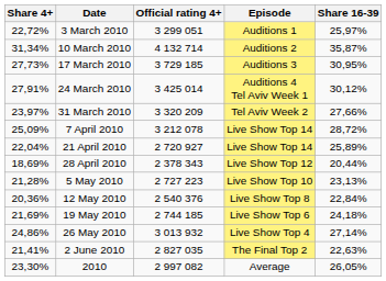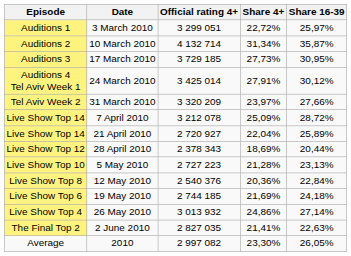 <table class="wikitable" style="font-size:100%; text-align:center">
 <tr>
-<th>Share 4+</th>
+<th>Episode</th>
 <th>Date</th>
 <th>Official rating 4+</th>
-<th>Episode</th>
+<th>Share 4+</th>
 <th>Share 16-39</th>
 </tr>
 <tr>
-<td>22,72%</td>
+<td style="background:#FFF380">Auditions 1</td>
 <td>3 March 2010</td>
 <td>3 299 051</td>
-<td style="background:#FFF380">Auditions 1</td>
+<td>22,72%</td>
 <td>25,97%</td>
 </tr>
 <tr>
-<td>31,34%</td>
+<td style="background:#FFF380">Auditions 2</td>
 <td>10 March 2010</td>
 <td>4 132 714</td>
-<td style="background:#FFF380">Auditions 2</td>
+<td>31,34%</td>
 <td>35,87%</td>
 </tr>
 <tr>
-<td>27,73%</td>
+<td style="background:#FFF380">Auditions 3</td>
 <td>17 March 2010</td>
 <td>3 729 185</td>
-<td style="background:#FFF380">Auditions 3</td>
+<td>27,73%</td>
 <td>30,95%</td>
 </tr>
 <tr>
-<td>27,91%</td>
+<td style="background:#FFF380">Auditions 4 <br> Tel Aviv Week 1</td>
 <td>24 March 2010</td>
 <td>3 425 014</td>
-<td style="background:#FFF380">Auditions 4 <br> Tel Aviv Week 1</td>
+<td>27,91%</td>
 <td>30,12%</td>
 </tr>
 <tr>
-<td>23,97%</td>
+<td style="background:#FFF380">Tel Aviv Week 2</td>
 <td>31 March 2010</td>
 <td>3 320 209</td>
-<td style="background:#FFF380">Tel Aviv Week 2</td>
+<td>23,97%</td>
 <td>27,66%</td>
 </tr>
 <tr>
-<td>25,09%</td>
+<td style="background:#FFF380">Live Show Top 14</td>
 <td>7 April 2010</td>
 <td>3 212 078</td>
-<td style="background:#FFF380">Live Show Top 14</td>
+<td>25,09%</td>
 <td>28,72%</td>
 </tr>
 <tr>
-<td>22,04%</td>
+<td style="background:#FFF380">Live Show Top 14</td>
 <td>21 April 2010</td>
 <td>2 720 927</td>
-<td style="background:#FFF380">Live Show Top 14</td>
+<td>22,04%</td>
 <td>25,89%</td>
 </tr>
 <tr>
-<td>18,69%</td>
+<td style="background:#FFF380">Live Show Top 12</td>
 <td>28 April 2010</td>
 <td>2 378 343</td>
-<td style="background:#FFF380">Live Show Top 12</td>
+<td>18,69%</td>
 <td>20,44%</td>
 </tr>
 <tr>
-<td>21,28%</td>
+<td style="background:#FFF380">Live Show Top 10</td>
 <td>5 May 2010</td>
 <td>2 727 223</td>
-<td style="background:#FFF380">Live Show Top 10</td>
+<td>21,28%</td>
 <td>23,13%</td>
 </tr>
 <tr>
-<td>20,36%</td>
+<td style="background:#FFF380">Live Show Top 8</td>
 <td>12 May 2010</td>
 <td>2 540 376</td>
-<td style="background:#FFF380">Live Show Top 8</td>
+<td>20,36%</td>
 <td>22,84%</td>
 </tr>
 <tr>
-<td>21,69%</td>
+<td style="background:#FFF380">Live Show Top 6</td>
 <td>19 May 2010</td>
 <td>2 744 185</td>
-<td style="background:#FFF380">Live Show Top 6</td>
+<td>21,69%</td>
 <td>24,18%</td>
 </tr>
 <tr>
-<td>24,86%</td>
+<td style="background:#FFF380">Live Show Top 4</td>
 <td>26 May 2010</td>
 <td>3 013 932</td>
-<td style="background:#FFF380">Live Show Top 4</td>
+<td>24,86%</td>
 <td>27,14%</td>
 </tr>
 <tr>
-<td>21,41%</td>
+<td style="background:#FFF380">The Final Top 2</td>
 <td>2 June 2010</td>
 <td>2 827 035</td>
-<td style="background:#FFF380">The Final Top 2</td>
+<td>21,41%</td>
 <td>22,63%</td>
 </tr>
 <tr>
-<td>23,30%</td>
+<td>Average</td>
 <td>2010</td>
 <td>2 997 082</td>
-<td>Average</td>
+<td>23,30%</td>
 <td>26,05%</td>
 </tr>
 </table>
